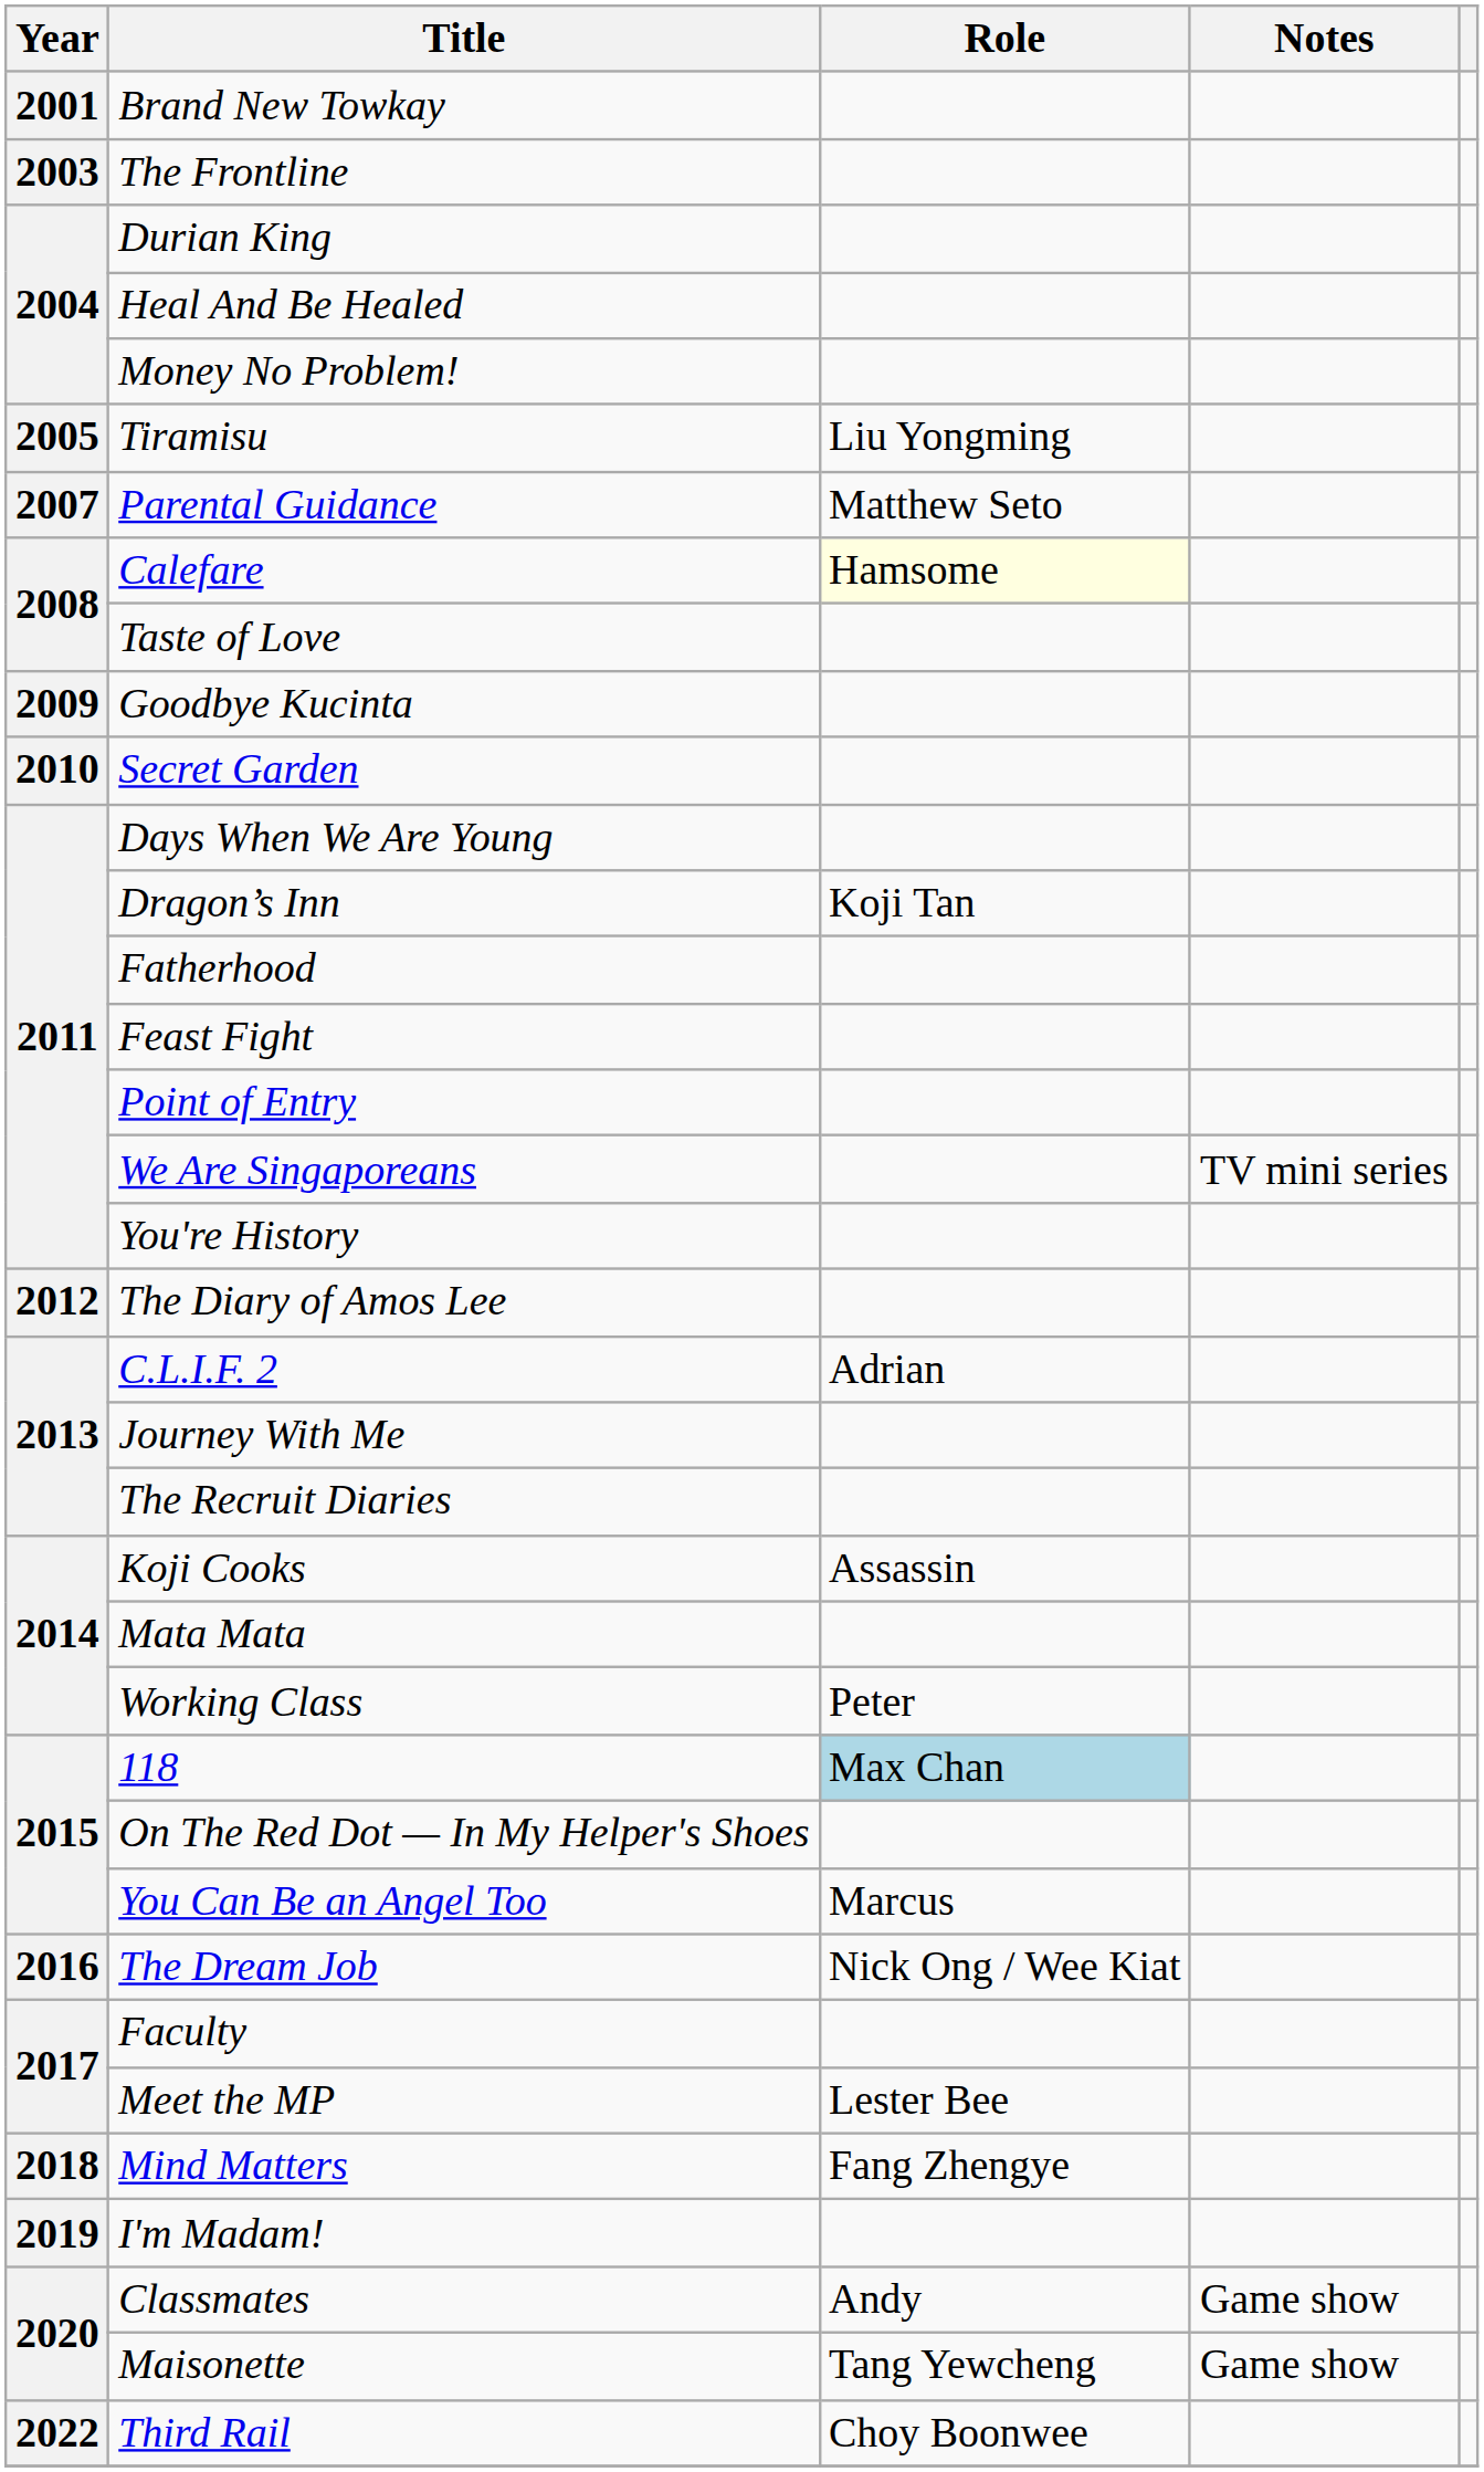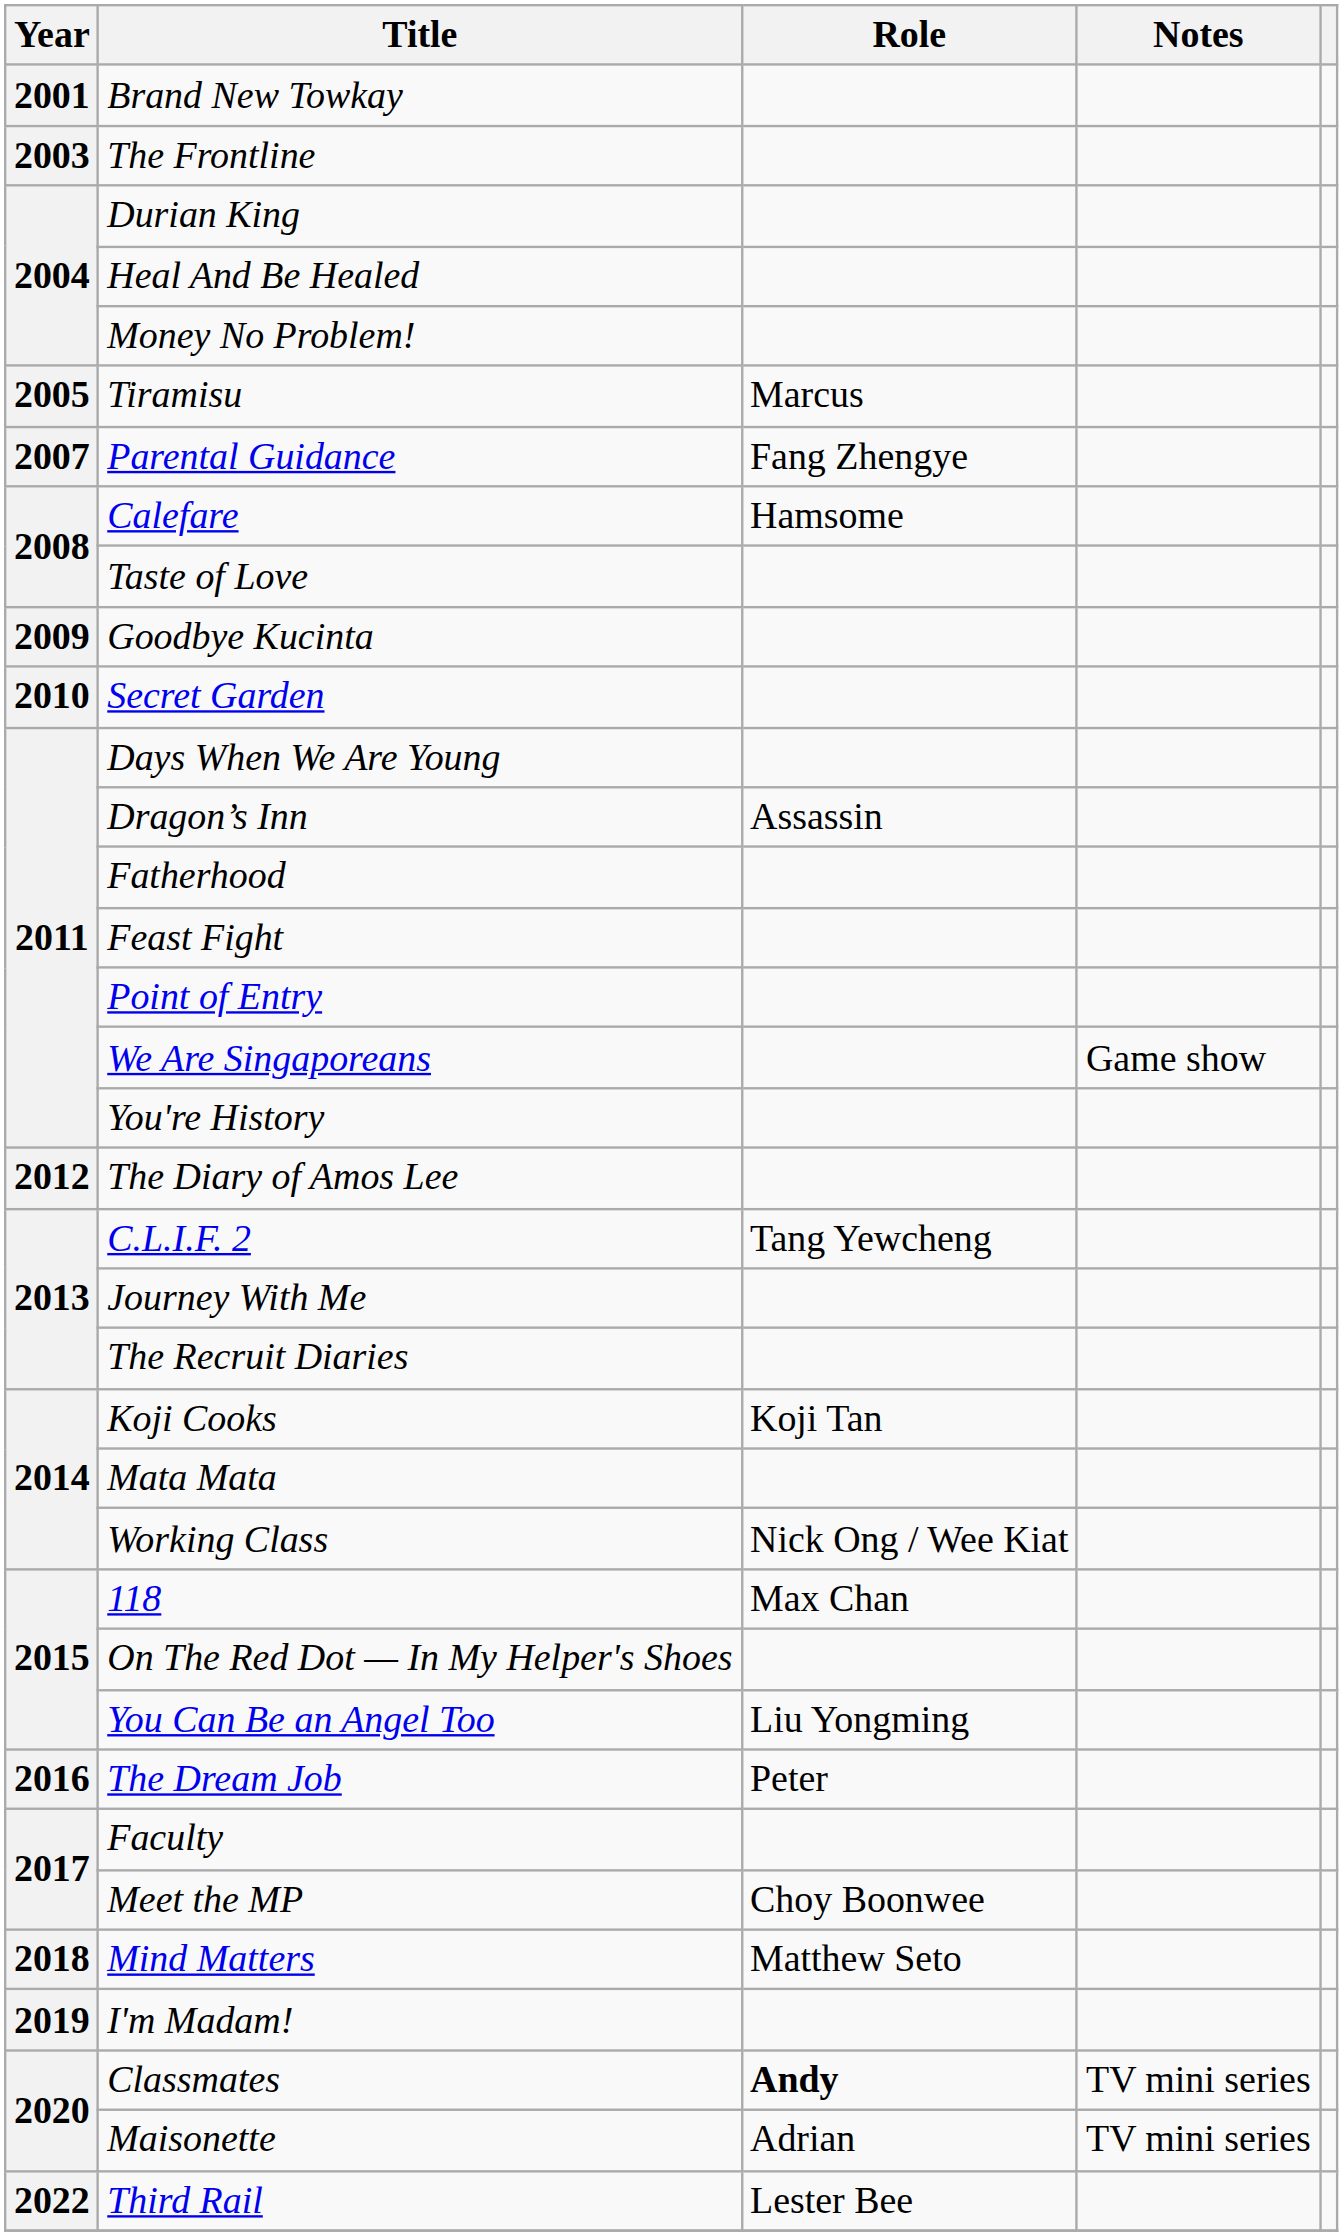 <table class="wikitable sortable plainrowheaders">
 <tr>
 <th scope="col">Year</th>
 <th scope="col">Title</th>
 <th scope="col">Role</th>
 <th scope="col" class="unsortable">Notes</th>
 <th scope="col" class="unsortable"></th>
 </tr>
 <tr>
 <th scope="row">2001</th>
 <td><em>Brand New Towkay</em></td>
 <td></td>
 <td></td>
 <td></td>
 </tr>
 <tr>
 <th scope="row">2003</th>
 <td><em>The Frontline</em></td>
 <td></td>
 <td></td>
 <td></td>
 </tr>
 <tr>
 <th scope="row" rowspan="3">2004</th>
 <td><em>Durian King</em></td>
 <td></td>
 <td></td>
 <td></td>
 </tr>
 <tr>
 <td><em>Heal And Be Healed</em></td>
 <td></td>
 <td></td>
 <td></td>
 </tr>
 <tr>
 <td><em>Money No Problem!</em></td>
 <td></td>
 <td></td>
 <td></td>
 </tr>
 <tr>
 <th scope="row">2005</th>
 <td><em>Tiramisu</em></td>
-<td>Liu Yongming</td>
+<td>Marcus</td>
 <td></td>
 <td></td>
 </tr>
 <tr>
 <th scope="row">2007</th>
 <td><em><a href='#'>Parental Guidance</a></em></td>
-<td>Matthew Seto</td>
+<td>Fang Zhengye</td>
 <td></td>
 <td></td>
 </tr>
 <tr>
 <th scope="row" rowspan="2">2008</th>
 <td><em><a href='#'>Calefare</a></em></td>
-<td style="background: lightyellow;">Hamsome</td>
+<td>Hamsome</td>
 <td></td>
 <td></td>
 </tr>
 <tr>
 <td><em>Taste of Love</em></td>
 <td></td>
 <td></td>
 <td></td>
 </tr>
 <tr>
 <th scope="row">2009</th>
 <td><em>Goodbye Kucinta</em></td>
 <td></td>
 <td></td>
 <td></td>
 </tr>
 <tr>
 <th scope="row">2010</th>
 <td><em><a href='#'>Secret Garden</a></em></td>
 <td></td>
 <td></td>
 <td></td>
 </tr>
 <tr>
 <th scope="row" rowspan="7">2011</th>
 <td><em>Days When We Are Young</em></td>
 <td></td>
 <td></td>
 <td></td>
 </tr>
 <tr>
 <td><em>Dragon’s Inn</em></td>
-<td>Koji Tan</td>
+<td>Assassin</td>
 <td></td>
 <td></td>
 </tr>
 <tr>
 <td><em>Fatherhood</em></td>
 <td></td>
 <td></td>
 <td></td>
 </tr>
 <tr>
 <td><em>Feast Fight</em></td>
 <td></td>
 <td></td>
 <td></td>
 </tr>
 <tr>
 <td><em><a href='#'>Point of Entry</a></em></td>
 <td></td>
 <td></td>
 <td></td>
 </tr>
 <tr>
 <td><em><a href='#'>We Are Singaporeans</a></em></td>
 <td></td>
-<td>TV mini series</td>
+<td>Game show</td>
 <td></td>
 </tr>
 <tr>
 <td><em>You're History</em></td>
 <td></td>
 <td></td>
 <td></td>
 </tr>
 <tr>
 <th scope="row">2012</th>
 <td><em>The Diary of Amos Lee</em></td>
 <td></td>
 <td></td>
 <td></td>
 </tr>
 <tr>
 <th scope="row" rowspan="3">2013</th>
 <td><em><a href='#'>C.L.I.F. 2</a></em></td>
-<td>Adrian</td>
+<td>Tang Yewcheng</td>
 <td></td>
 <td></td>
 </tr>
 <tr>
 <td><em>Journey With Me</em></td>
 <td></td>
 <td></td>
 <td></td>
 </tr>
 <tr>
 <td><em>The Recruit Diaries</em></td>
 <td></td>
 <td></td>
 <td></td>
 </tr>
 <tr>
 <th scope="row" rowspan="3">2014</th>
 <td><em>Koji Cooks</em></td>
-<td>Assassin</td>
+<td>Koji Tan</td>
 <td></td>
 <td></td>
 </tr>
 <tr>
 <td><em>Mata Mata</em></td>
 <td></td>
 <td></td>
 <td></td>
 </tr>
 <tr>
 <td><em>Working Class</em></td>
-<td>Peter</td>
+<td>Nick Ong / Wee Kiat</td>
 <td></td>
 <td></td>
 </tr>
 <tr>
 <th scope="row" rowspan="3">2015</th>
 <td><em><a href='#'>118</a></em></td>
-<td style="background: lightblue;">Max Chan</td>
+<td>Max Chan</td>
 <td></td>
 <td></td>
 </tr>
 <tr>
 <td><em>On The Red Dot — In My Helper's Shoes</em></td>
 <td></td>
 <td></td>
 <td></td>
 </tr>
 <tr>
 <td><em><a href='#'>You Can Be an Angel Too</a></em></td>
-<td>Marcus</td>
+<td>Liu Yongming</td>
 <td></td>
 <td></td>
 </tr>
 <tr>
 <th scope="row">2016</th>
 <td><em><a href='#'>The Dream Job</a></em></td>
-<td>Nick Ong / Wee Kiat</td>
+<td>Peter</td>
 <td></td>
 <td></td>
 </tr>
 <tr>
 <th scope="row" rowspan="2">2017</th>
 <td><em>Faculty</em></td>
 <td></td>
 <td></td>
 <td></td>
 </tr>
 <tr>
 <td><em>Meet the MP</em></td>
-<td>Lester Bee</td>
+<td>Choy Boonwee</td>
 <td></td>
 <td></td>
 </tr>
 <tr>
 <th scope="row">2018</th>
 <td><em><a href='#'>Mind Matters</a></em></td>
-<td>Fang Zhengye</td>
+<td>Matthew Seto</td>
 <td></td>
 <td></td>
 </tr>
 <tr>
 <th scope="row">2019</th>
 <td><em>I'm Madam!</em></td>
 <td></td>
 <td></td>
 <td></td>
 </tr>
 <tr>
 <th scope="row" rowspan="2">2020</th>
 <td><em>Classmates</em></td>
-<td>Andy</td>
-<td>Game show</td>
+<td><strong>Andy</strong></td>
+<td>TV mini series</td>
 <td></td>
 </tr>
 <tr>
 <td><em>Maisonette</em></td>
-<td>Tang Yewcheng</td>
-<td>Game show</td>
+<td>Adrian</td>
+<td>TV mini series</td>
 <td></td>
 </tr>
 <tr>
 <th scope="row">2022</th>
 <td><em><a href='#'>Third Rail</a></em></td>
-<td>Choy Boonwee</td>
+<td>Lester Bee</td>
 <td></td>
 <td></td>
 </tr>
 <tr>
 </tr>
 </table>
